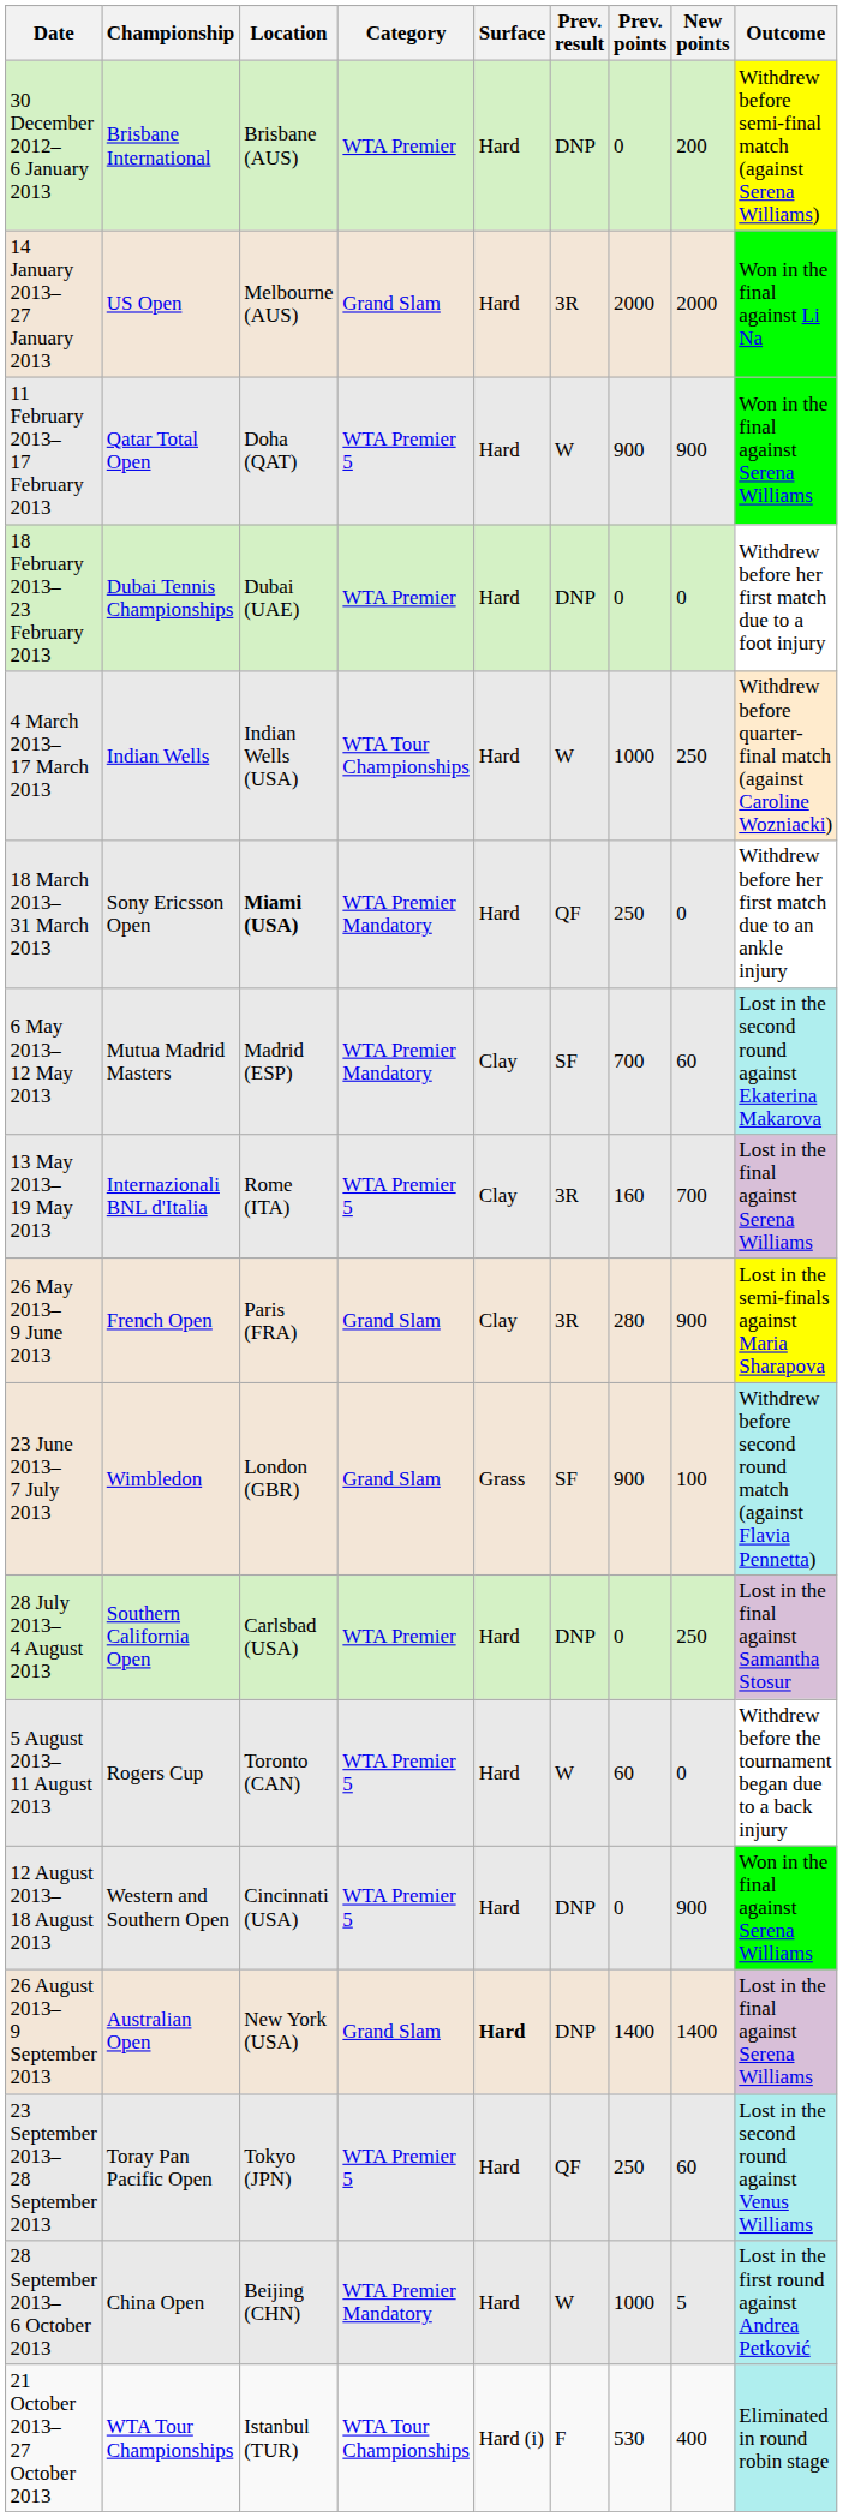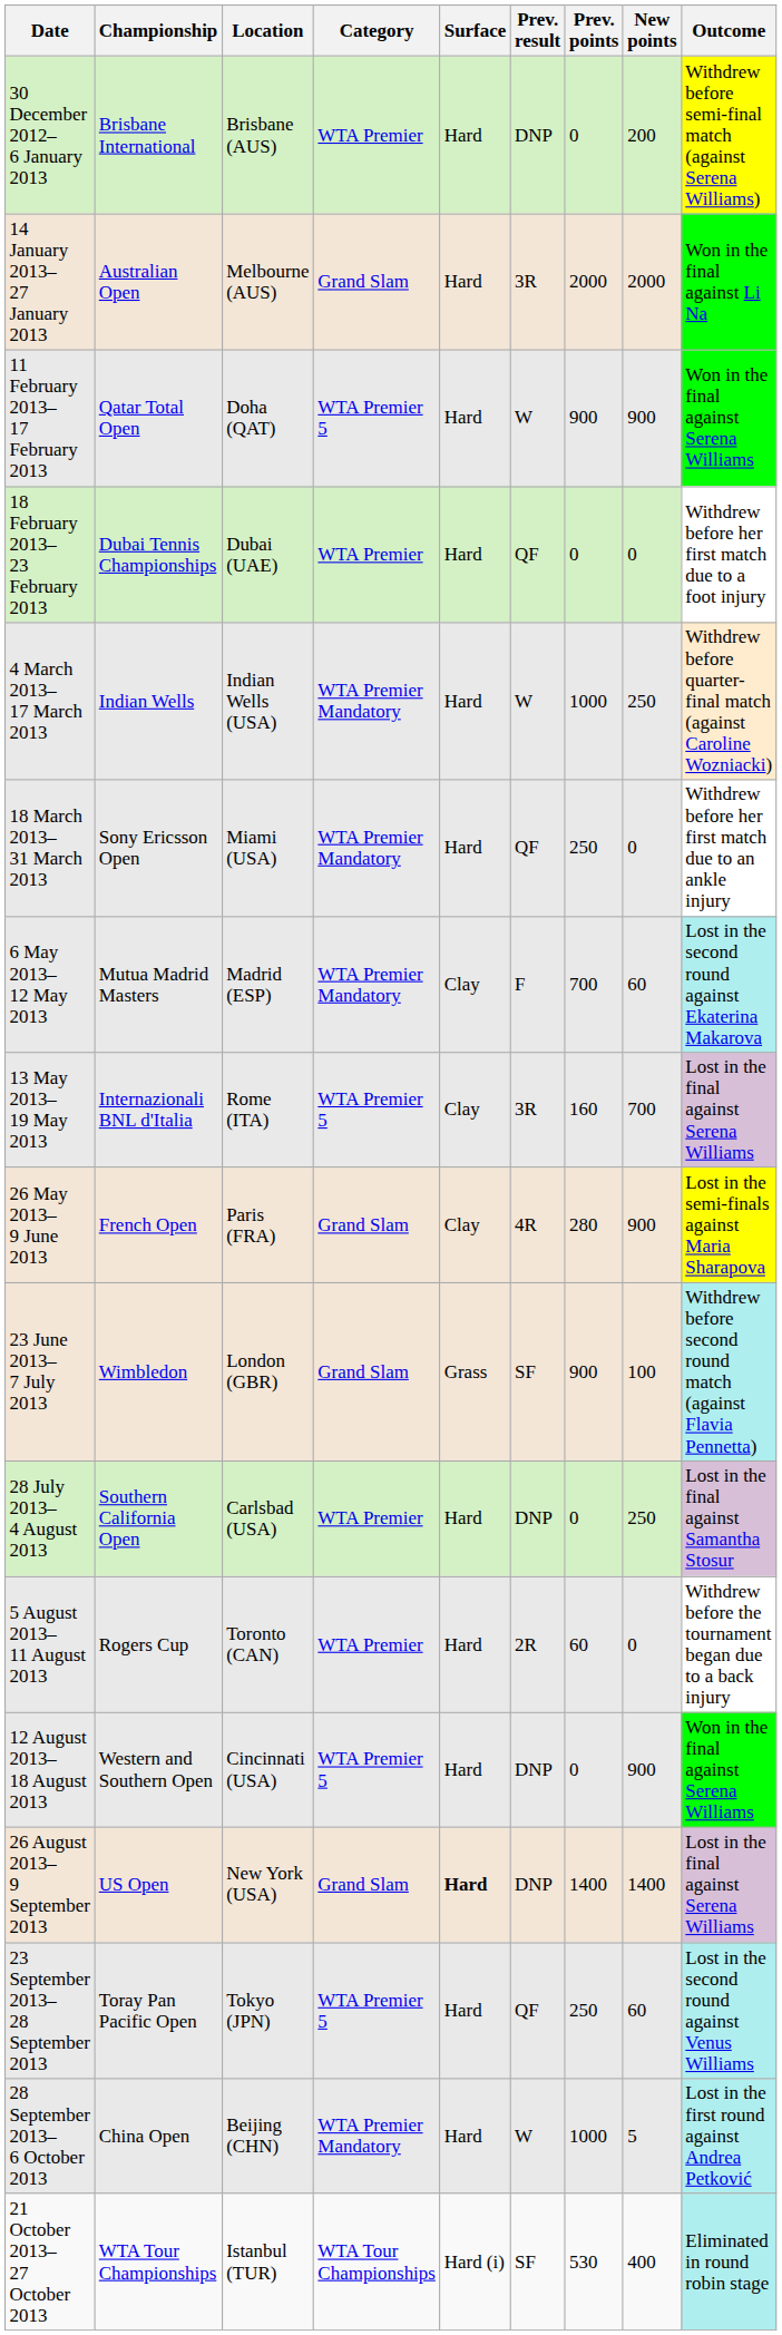 <table class="wikitable">
 <tr>
 <th width=135>Date</th>
 <th width=225>Championship</th>
 <th width=150>Location</th>
 <th width=190>Category</th>
 <th width=50>Surface</th>
 <th width=40>Prev. result</th>
 <th width=40>Prev. points</th>
 <th width=40>New points</th>
 <th width=225>Outcome</th>
 </tr>
 <tr style="background:#d4f1c5;">
 <td>30 December 2012–<br>6 January 2013</td>
 <td><a href='#'>Brisbane International</a></td>
 <td>Brisbane (AUS)</td>
 <td><a href='#'>WTA Premier</a></td>
 <td>Hard</td>
 <td>DNP</td>
 <td>0</td>
 <td>200</td>
 <td style="background:yellow;">Withdrew before semi-final match (against <a href='#'>Serena Williams</a>)</td>
 </tr>
 <tr style="background:#f3e6d7;">
 <td>14 January 2013–<br>27 January 2013</td>
-<td><a href='#'>US Open</a></td>
+<td><a href='#'>Australian Open</a></td>
 <td>Melbourne (AUS)</td>
 <td><a href='#'>Grand Slam</a></td>
 <td>Hard</td>
 <td>3R</td>
 <td>2000</td>
 <td>2000</td>
 <td style="background:lime;">Won in the final against <a href='#'>Li Na</a></td>
 </tr>
 <tr style="background:#e9e9e9;">
 <td>11 February 2013–<br>17 February 2013</td>
 <td><a href='#'>Qatar Total Open</a></td>
 <td>Doha (QAT)</td>
 <td><a href='#'>WTA Premier 5</a></td>
 <td>Hard</td>
 <td>W</td>
 <td>900</td>
 <td>900</td>
 <td style="background:lime;">Won in the final against <a href='#'>Serena Williams</a></td>
 </tr>
 <tr style="background:#d4f1c5;">
 <td>18 February 2013–<br>23 February 2013</td>
 <td><a href='#'>Dubai Tennis Championships</a></td>
 <td>Dubai (UAE)</td>
 <td><a href='#'>WTA Premier</a></td>
 <td>Hard</td>
-<td>DNP</td>
+<td>QF</td>
 <td>0</td>
 <td>0</td>
 <td style="background:#ffffff;">Withdrew before her first match due to a foot injury</td>
 </tr>
 <tr style="background:#e9e9e9;">
 <td>4 March 2013–<br>17 March 2013</td>
 <td><a href='#'>Indian Wells</a></td>
 <td>Indian Wells (USA)</td>
-<td><a href='#'>WTA Tour Championships</a></td>
+<td><a href='#'>WTA Premier Mandatory</a></td>
 <td>Hard</td>
 <td>W</td>
 <td>1000</td>
 <td>250</td>
 <td style="background:#ffebcd;">Withdrew before quarter-final match (against <a href='#'>Caroline Wozniacki</a>)</td>
 </tr>
 <tr style="background:#e9e9e9;">
 <td>18 March 2013–<br>31 March 2013</td>
 <td>Sony Ericsson Open</td>
-<td><strong>Miami (USA)</strong></td>
+<td>Miami (USA)</td>
 <td><a href='#'>WTA Premier Mandatory</a></td>
 <td>Hard</td>
 <td>QF</td>
 <td>250</td>
 <td>0</td>
 <td style="background:#ffffff;">Withdrew before her first match due to an ankle injury</td>
 </tr>
 <tr style="background:#e9e9e9;">
 <td>6 May 2013–<br>12 May 2013</td>
 <td>Mutua Madrid Masters</td>
 <td>Madrid (ESP)</td>
 <td><a href='#'>WTA Premier Mandatory</a></td>
 <td>Clay</td>
-<td>SF</td>
+<td>F</td>
 <td>700</td>
 <td>60</td>
 <td style="background:#afeeee;">Lost in the second round against <a href='#'>Ekaterina Makarova</a></td>
 </tr>
 <tr style="background:#e9e9e9;">
 <td>13 May 2013–<br>19 May 2013</td>
 <td><a href='#'>Internazionali BNL d'Italia</a></td>
 <td>Rome (ITA)</td>
 <td><a href='#'>WTA Premier 5</a></td>
 <td>Clay</td>
 <td>3R</td>
 <td>160</td>
 <td>700</td>
 <td style="background:thistle;">Lost in the final against <a href='#'>Serena Williams</a></td>
 </tr>
 <tr style="background:#f3e6d7;">
 <td>26 May 2013–<br>9 June 2013</td>
 <td><a href='#'>French Open</a></td>
 <td>Paris (FRA)</td>
 <td><a href='#'>Grand Slam</a></td>
 <td>Clay</td>
-<td>3R</td>
+<td>4R</td>
 <td>280</td>
 <td>900</td>
 <td style="background:yellow;">Lost in the semi-finals against <a href='#'>Maria Sharapova</a></td>
 </tr>
 <tr style="background:#f3e6d7;">
 <td>23 June 2013–<br>7 July 2013</td>
 <td><a href='#'>Wimbledon</a></td>
 <td>London (GBR)</td>
 <td><a href='#'>Grand Slam</a></td>
 <td>Grass</td>
 <td>SF</td>
 <td>900</td>
 <td>100</td>
 <td style="background:#afeeee;">Withdrew before second round match (against <a href='#'>Flavia Pennetta</a>)</td>
 </tr>
 <tr style="background:#d4f1c5;">
 <td>28 July 2013–<br>4 August 2013</td>
 <td><a href='#'>Southern California Open</a></td>
 <td>Carlsbad (USA)</td>
 <td><a href='#'>WTA Premier</a></td>
 <td>Hard</td>
 <td>DNP</td>
 <td>0</td>
 <td>250</td>
 <td style="background:thistle;">Lost in the final against <a href='#'>Samantha Stosur</a></td>
 </tr>
 <tr style="background:#e9e9e9;">
 <td>5 August 2013–<br>11 August 2013</td>
 <td>Rogers Cup</td>
 <td>Toronto (CAN)</td>
-<td><a href='#'>WTA Premier 5</a></td>
+<td><a href='#'>WTA Premier</a></td>
 <td>Hard</td>
-<td>W</td>
+<td>2R</td>
 <td>60</td>
 <td>0</td>
 <td style="background:#ffffff;">Withdrew before the tournament began due to a back injury</td>
 </tr>
 <tr style="background:#e9e9e9;">
 <td>12 August 2013–<br>18 August 2013</td>
 <td>Western and Southern Open</td>
 <td>Cincinnati (USA)</td>
 <td><a href='#'>WTA Premier 5</a></td>
 <td>Hard</td>
 <td>DNP</td>
 <td>0</td>
 <td>900</td>
 <td style="background:lime;">Won in the final against <a href='#'>Serena Williams</a></td>
 </tr>
 <tr style="background:#f3e6d7;">
 <td>26 August 2013–<br>9 September 2013</td>
-<td><a href='#'>Australian Open</a></td>
+<td><a href='#'>US Open</a></td>
 <td>New York (USA)</td>
 <td><a href='#'>Grand Slam</a></td>
 <td><strong>Hard</strong></td>
 <td>DNP</td>
 <td>1400</td>
 <td>1400</td>
 <td style="background:thistle;">Lost in the final against <a href='#'>Serena Williams</a></td>
 </tr>
 <tr style="background:#e9e9e9;">
 <td>23 September 2013–<br>28 September 2013</td>
 <td>Toray Pan Pacific Open</td>
 <td>Tokyo (JPN)</td>
 <td><a href='#'>WTA Premier 5</a></td>
 <td>Hard</td>
 <td>QF</td>
 <td>250</td>
 <td>60</td>
 <td style="background:#afeeee;">Lost in the second round against <a href='#'>Venus Williams</a></td>
 </tr>
 <tr style="background:#e9e9e9;">
 <td>28 September 2013–<br>6 October 2013</td>
 <td>China Open</td>
 <td>Beijing (CHN)</td>
 <td><a href='#'>WTA Premier Mandatory</a></td>
 <td>Hard</td>
 <td>W</td>
 <td>1000</td>
 <td>5</td>
 <td style="background:#afeeee;">Lost in the first round against <a href='#'>Andrea Petković</a></td>
 </tr>
 <tr style="background:#fffcc;">
 <td>21 October 2013–<br>27 October 2013</td>
 <td><a href='#'>WTA Tour Championships</a></td>
 <td>Istanbul (TUR)</td>
 <td><a href='#'>WTA Tour Championships</a></td>
 <td>Hard (i)</td>
-<td>F</td>
+<td>SF</td>
 <td>530</td>
 <td>400</td>
 <td style="background:#afeeee;">Eliminated in round robin stage</td>
 </tr>
 </table>
